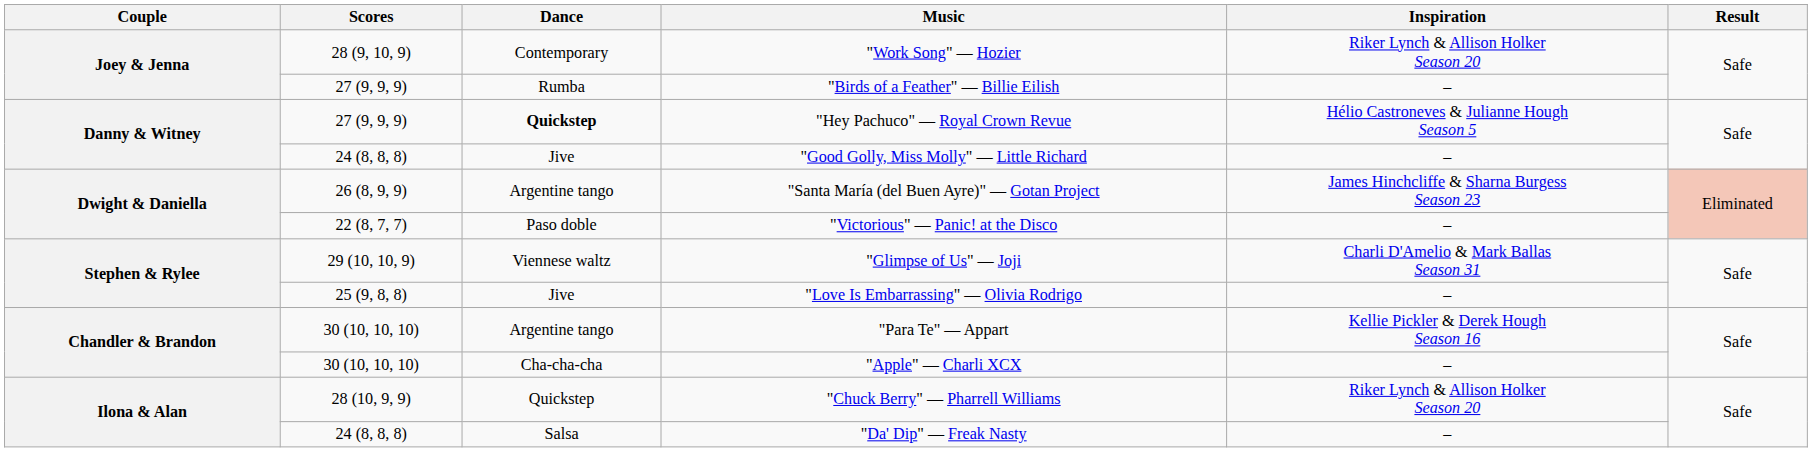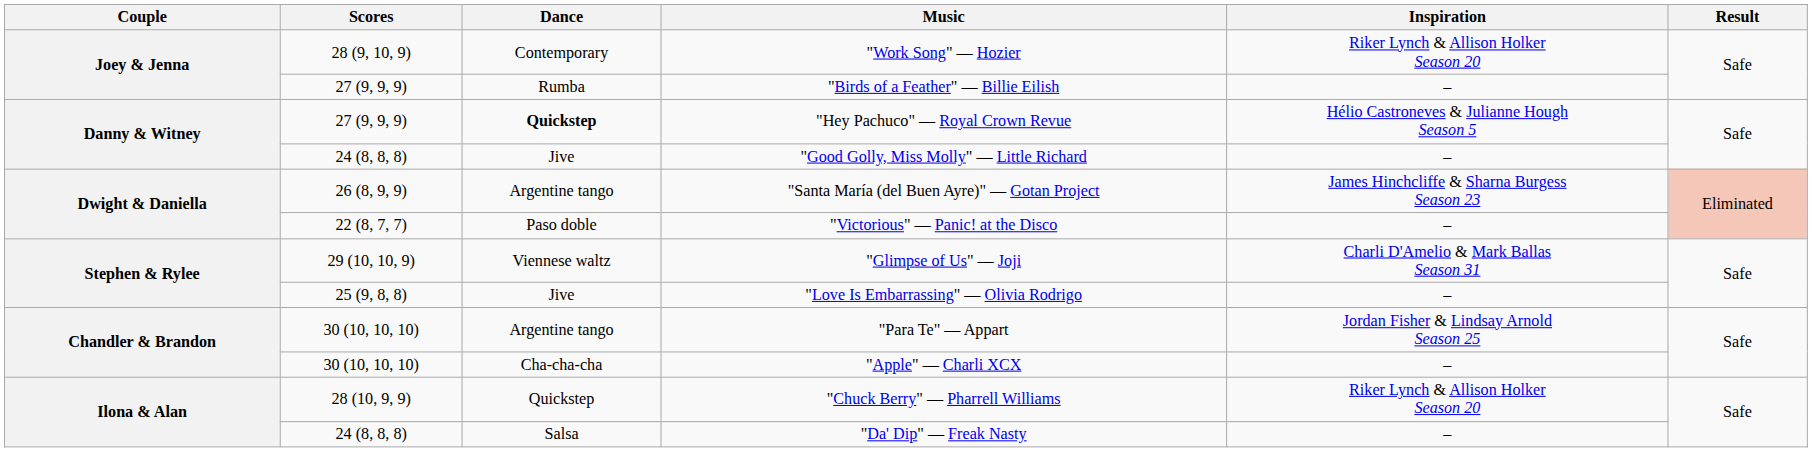 <table class="wikitable sortable" style="text-align:center; width: 90%">
 <tr>
 <th scope="col">Couple</th>
 <th scope="col">Scores</th>
 <th scope="col" class="unsortable">Dance</th>
 <th scope="col" class="unsortable">Music</th>
 <th scope="col" class="unsortable">Inspiration</th>
 <th scope="col" class="unsortable">Result</th>
 </tr>
 <tr>
 <th rowspan="2" scope="row">Joey & Jenna</th>
 <td>28 (9, 10, 9)</td>
 <td>Contemporary</td>
 <td>"<a href='#'>Work Song</a>" — <a href='#'>Hozier</a></td>
 <td><a href='#'>Riker Lynch</a> & <a href='#'>Allison Holker</a><br><em><a href='#'>Season 20</a></em></td>
 <td rowspan="2">Safe</td>
 </tr>
 <tr>
 <td>27 (9, 9, 9)</td>
 <td>Rumba</td>
 <td>"<a href='#'>Birds of a Feather</a>" — <a href='#'>Billie Eilish</a></td>
 <td>–</td>
 </tr>
 <tr>
 <th rowspan="2" scope="row">Danny & Witney</th>
 <td>27 (9, 9, 9)</td>
 <td><strong>Quickstep</strong></td>
 <td>"Hey Pachuco" — <a href='#'>Royal Crown Revue</a></td>
 <td><a href='#'>Hélio Castroneves</a> & <a href='#'>Julianne Hough</a><br><em><a href='#'>Season 5</a></em></td>
 <td rowspan="2">Safe</td>
 </tr>
 <tr>
 <td>24 (8, 8, 8)</td>
 <td>Jive</td>
 <td>"<a href='#'>Good Golly, Miss Molly</a>" — <a href='#'>Little Richard</a></td>
 <td>–</td>
 </tr>
 <tr>
 <th rowspan="2" scope="row">Dwight & Daniella</th>
 <td>26 (8, 9, 9)</td>
 <td>Argentine tango</td>
 <td>"Santa María (del Buen Ayre)" — <a href='#'>Gotan Project</a></td>
 <td><a href='#'>James Hinchcliffe</a> & <a href='#'>Sharna Burgess</a><br><em><a href='#'>Season 23</a></em></td>
 <td rowspan="2" bgcolor="f4c7b8">Eliminated</td>
 </tr>
 <tr>
 <td>22 (8, 7, 7)</td>
 <td>Paso doble</td>
 <td>"<a href='#'>Victorious</a>" — <a href='#'>Panic! at the Disco</a></td>
 <td>–</td>
 </tr>
 <tr>
 <th rowspan="2" scope="row">Stephen & Rylee</th>
 <td>29 (10, 10, 9)</td>
 <td>Viennese waltz</td>
 <td>"<a href='#'>Glimpse of Us</a>" — <a href='#'>Joji</a></td>
 <td><a href='#'>Charli D'Amelio</a> & <a href='#'>Mark Ballas</a><br><em><a href='#'>Season 31</a></em></td>
 <td rowspan="2">Safe</td>
 </tr>
 <tr>
 <td>25 (9, 8, 8)</td>
 <td>Jive</td>
 <td>"<a href='#'>Love Is Embarrassing</a>" — <a href='#'>Olivia Rodrigo</a></td>
 <td>–</td>
 </tr>
 <tr>
 <th rowspan="2" scope="row">Chandler & Brandon</th>
 <td>30 (10, 10, 10)</td>
 <td>Argentine tango</td>
 <td>"Para Te" — Appart</td>
-<td><a href='#'>Kellie Pickler</a> & <a href='#'>Derek Hough</a><br><em><a href='#'>Season 16</a></em></td>
+<td><a href='#'>Jordan Fisher</a> & <a href='#'>Lindsay Arnold</a><br><em><a href='#'>Season 25</a></em></td>
 <td rowspan="2">Safe</td>
 </tr>
 <tr>
 <td>30 (10, 10, 10)</td>
 <td>Cha-cha-cha</td>
 <td>"<a href='#'>Apple</a>" — <a href='#'>Charli XCX</a></td>
 <td>–</td>
 </tr>
 <tr>
 <th rowspan="2" scope="row">Ilona & Alan</th>
 <td>28 (10, 9, 9)</td>
 <td>Quickstep</td>
 <td>"<a href='#'>Chuck Berry</a>" — <a href='#'>Pharrell Williams</a></td>
 <td><a href='#'>Riker Lynch</a> & <a href='#'>Allison Holker</a><br><em><a href='#'>Season 20</a></em></td>
 <td rowspan="2">Safe</td>
 </tr>
 <tr>
 <td>24 (8, 8, 8)</td>
 <td>Salsa</td>
 <td>"<a href='#'>Da' Dip</a>" — <a href='#'>Freak Nasty</a></td>
 <td>–</td>
 </tr>
 </table>
